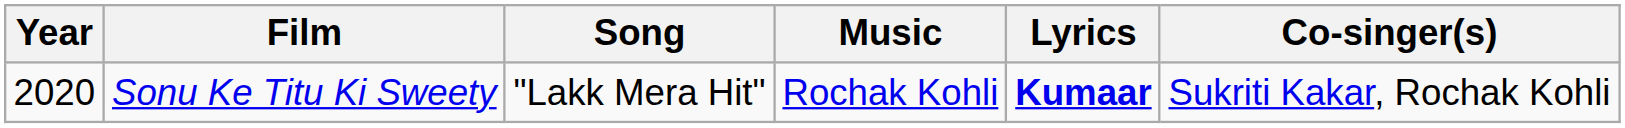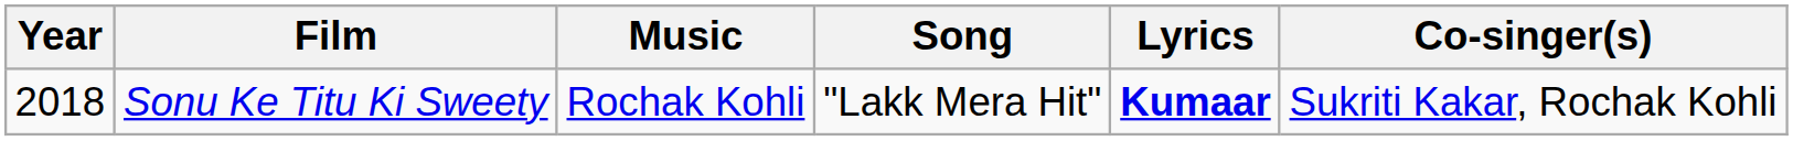 <table class="wikitable">
 <tr>
 <th>Year</th>
 <th>Film</th>
+<th>Music</th>
 <th>Song</th>
-<th>Music</th>
 <th>Lyrics</th>
 <th>Co-singer(s)</th>
 </tr>
 <tr>
-<td>2020</td>
+<td>2018</td>
 <td><em><a href='#'>Sonu Ke Titu Ki Sweety</a></em></td>
+<td><a href='#'>Rochak Kohli</a></td>
 <td>"Lakk Mera Hit"</td>
-<td><a href='#'>Rochak Kohli</a></td>
 <td><strong><a href='#'>Kumaar</a></strong></td>
 <td><a href='#'>Sukriti Kakar</a>, Rochak Kohli</td>
 </tr>
 </table>
